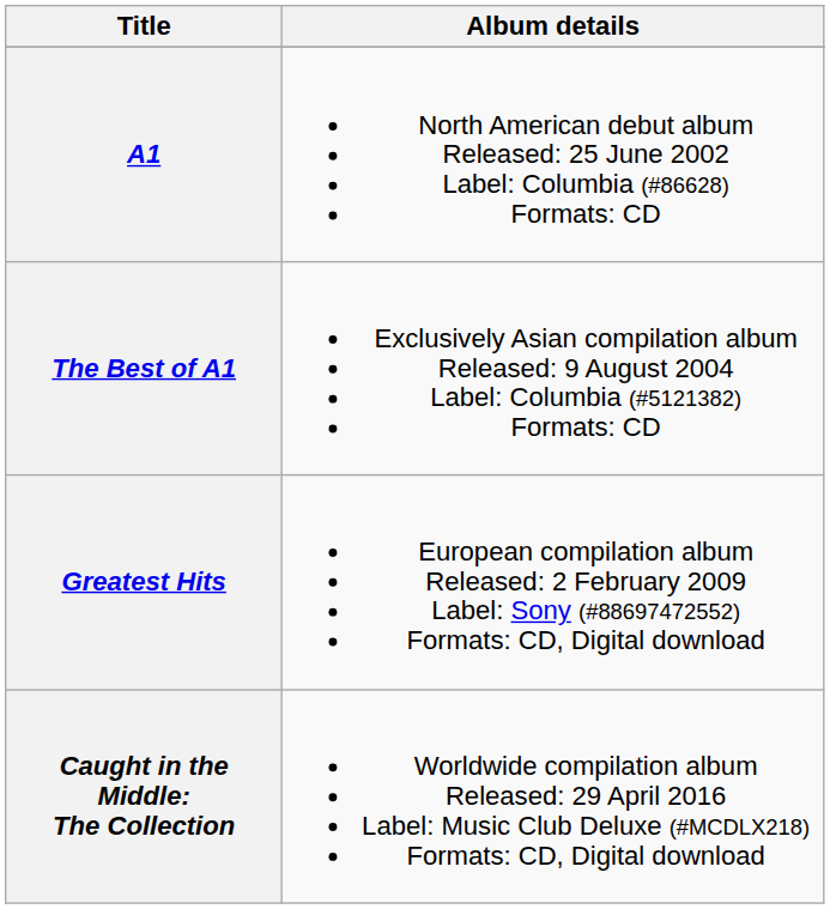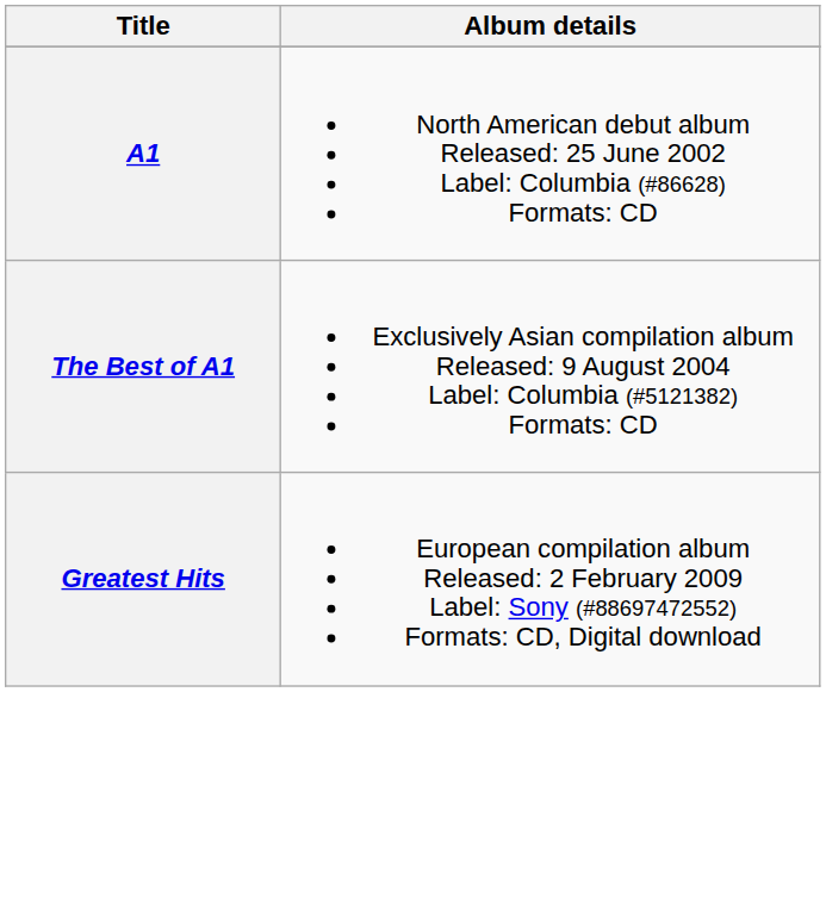 <table class="wikitable plainrowheaders" style="text-align:center;">
 <tr>
 <th style="width:10em;">Title</th>
 <th style="width:20em;">Album details</th>
 </tr>
 <tr>
 </tr>
 <tr>
 <th scope="row"><em><a href='#'>A1</a></em></th>
 <td><br><ul><li>North American debut album</li><li>Released: 25 June 2002</li><li>Label: Columbia <small>(#86628)</small></li><li>Formats: CD</li></ul></td>
 </tr>
 <tr>
 <th scope="row"><em><a href='#'>The Best of A1</a></em></th>
 <td><br><ul><li>Exclusively Asian compilation album</li><li>Released: 9 August 2004</li><li>Label: Columbia <small>(#5121382)</small></li><li>Formats: CD</li></ul></td>
 </tr>
 <tr>
 <th scope="row"><em><a href='#'>Greatest Hits</a></em></th>
 <td><br><ul><li>European compilation album</li><li>Released: 2 February 2009</li><li>Label: <a href='#'>Sony</a> <small>(#88697472552)</small></li><li>Formats: CD, Digital download</li></ul></td>
 </tr>
-<tr>
-<th scope="row"><em>Caught in the Middle:<br>The Collection</em></th>
-<td><br><ul><li>Worldwide compilation album</li><li>Released: 29 April 2016</li><li>Label: Music Club Deluxe <small>(#MCDLX218)</small></li><li>Formats: CD, Digital download</li></ul></td>
-</tr>
 </table>
